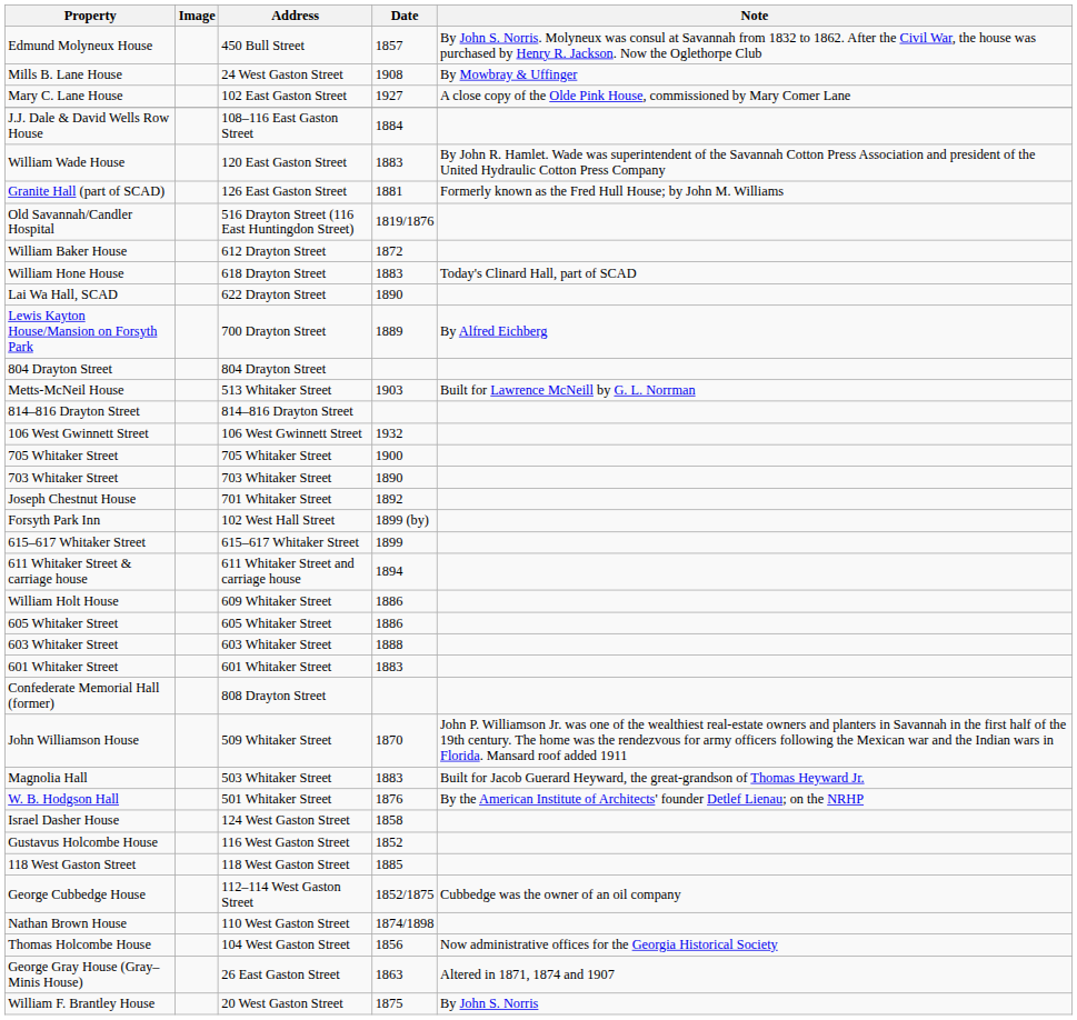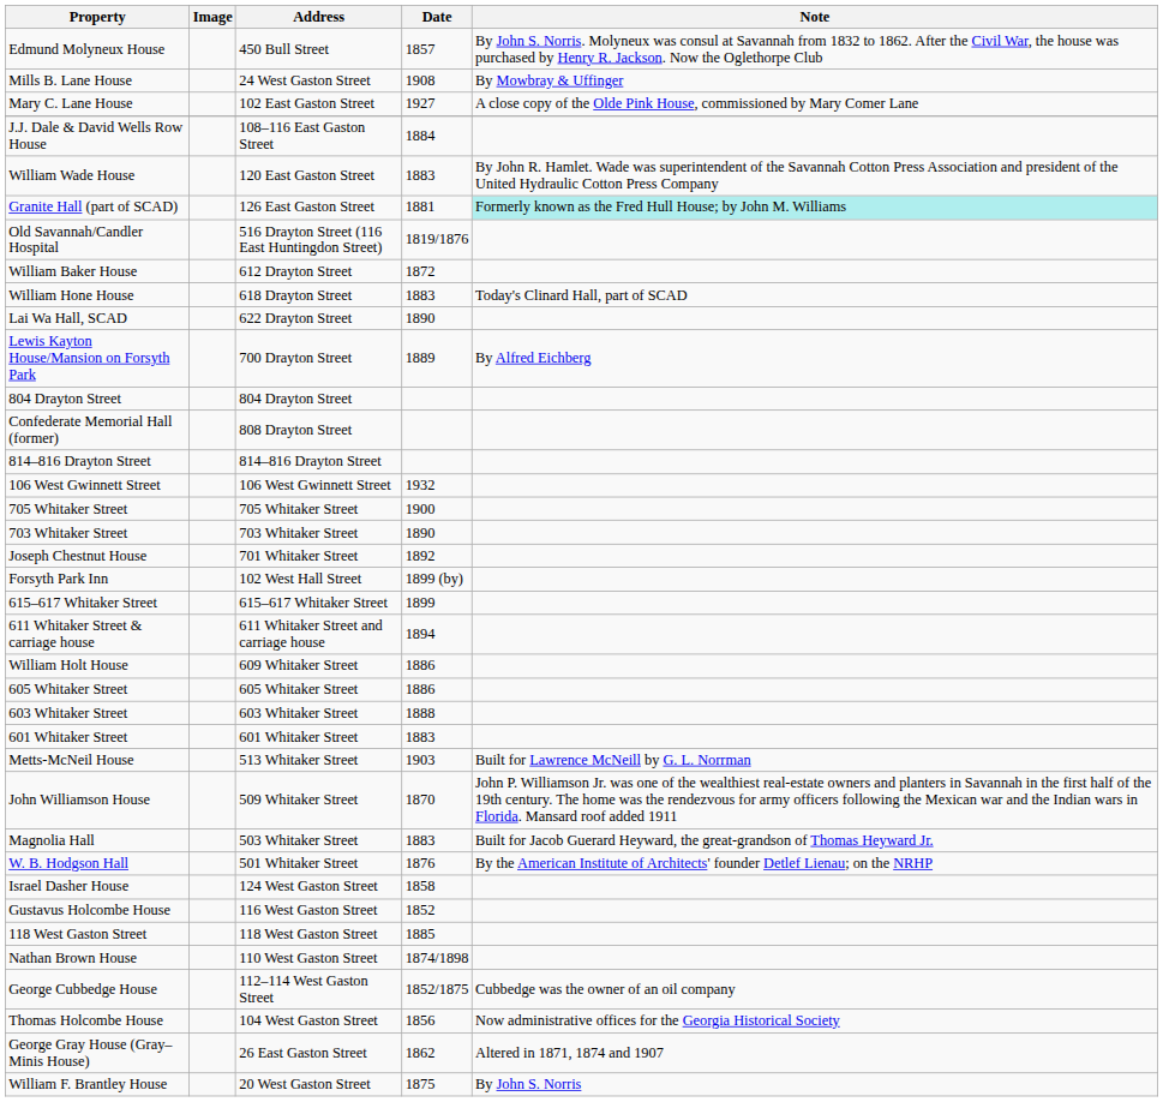 <table class="wikitable sortable">
 <tr>
 <th>Property</th>
 <th>Image</th>
 <th>Address</th>
 <th>Date</th>
 <th>Note</th>
 </tr>
 <tr>
 <td>Edmund Molyneux House</td>
 <td></td>
 <td>450 Bull Street</td>
 <td>1857</td>
 <td>By <a href='#'>John S. Norris</a>. Molyneux was consul at Savannah from 1832 to 1862. After the <a href='#'>Civil War</a>, the house was purchased by <a href='#'>Henry R. Jackson</a>. Now the Oglethorpe Club</td>
 </tr>
 <tr>
 <td>Mills B. Lane House</td>
 <td></td>
 <td>24 West Gaston Street</td>
 <td>1908</td>
 <td>By <a href='#'>Mowbray & Uffinger</a></td>
 </tr>
 <tr>
 <td>Mary C. Lane House</td>
 <td></td>
 <td>102 East Gaston Street</td>
 <td>1927</td>
 <td>A close copy of the <a href='#'>Olde Pink House</a>, commissioned by Mary Comer Lane</td>
 </tr>
 <tr>
 </tr>
 <tr>
 <td>J.J. Dale & David Wells Row House</td>
 <td></td>
 <td>108–116 East Gaston Street</td>
 <td>1884</td>
 <td></td>
 </tr>
 <tr>
 <td>William Wade House</td>
 <td></td>
 <td>120 East Gaston Street</td>
 <td>1883</td>
 <td>By John R. Hamlet. Wade was superintendent of the Savannah Cotton Press Association and president of the United Hydraulic Cotton Press Company</td>
 </tr>
 <tr>
 <td><a href='#'>Granite Hall</a> (part of SCAD)</td>
 <td></td>
 <td>126 East Gaston Street</td>
 <td>1881</td>
-<td>Formerly known as the Fred Hull House; by John M. Williams</td>
+<td style="background: paleturquoise;">Formerly known as the Fred Hull House; by John M. Williams</td>
 </tr>
 <tr>
 <td>Old Savannah/Candler Hospital</td>
 <td></td>
 <td>516 Drayton Street (116 East Huntingdon Street)</td>
 <td>1819/1876</td>
 <td></td>
 </tr>
 <tr>
 <td>William Baker House</td>
 <td></td>
 <td>612 Drayton Street</td>
 <td>1872</td>
 <td></td>
 </tr>
 <tr>
 <td>William Hone House</td>
 <td></td>
 <td>618 Drayton Street</td>
 <td>1883</td>
 <td>Today's Clinard Hall, part of SCAD</td>
 </tr>
 <tr>
 <td>Lai Wa Hall, SCAD</td>
 <td></td>
 <td>622 Drayton Street</td>
 <td>1890</td>
 <td></td>
 </tr>
 <tr>
 <td><a href='#'>Lewis Kayton House/Mansion on Forsyth Park</a></td>
 <td></td>
 <td>700 Drayton Street</td>
 <td>1889</td>
 <td>By <a href='#'>Alfred Eichberg</a></td>
 </tr>
 <tr>
 <td>804 Drayton Street</td>
 <td></td>
 <td>804 Drayton Street</td>
 <td></td>
 <td></td>
 </tr>
 <tr>
-<td>Metts-McNeil House</td>
+<td>Confederate Memorial Hall (former)</td>
 <td></td>
-<td>513 Whitaker Street</td>
-<td>1903</td>
-<td>Built for <a href='#'>Lawrence McNeill</a> by <a href='#'>G. L. Norrman</a></td>
+<td>808 Drayton Street</td>
+<td></td>
+<td></td>
 </tr>
 <tr>
 <td>814–816 Drayton Street</td>
 <td></td>
 <td>814–816 Drayton Street</td>
 <td></td>
 <td></td>
 </tr>
 <tr>
 <td>106 West Gwinnett Street</td>
 <td></td>
 <td>106 West Gwinnett Street</td>
 <td>1932</td>
 <td></td>
 </tr>
 <tr>
 <td>705 Whitaker Street</td>
 <td></td>
 <td>705 Whitaker Street</td>
 <td>1900</td>
 <td></td>
 </tr>
 <tr>
 <td>703 Whitaker Street</td>
 <td></td>
 <td>703 Whitaker Street</td>
 <td>1890</td>
 <td></td>
 </tr>
 <tr>
 <td>Joseph Chestnut House</td>
 <td></td>
 <td>701 Whitaker Street</td>
 <td>1892</td>
 <td></td>
 </tr>
 <tr>
 <td>Forsyth Park Inn</td>
 <td></td>
 <td>102 West Hall Street</td>
 <td>1899 (by)</td>
 <td></td>
 </tr>
 <tr>
 <td>615–617 Whitaker Street</td>
 <td></td>
 <td>615–617 Whitaker Street</td>
 <td>1899</td>
 <td></td>
 </tr>
 <tr>
 <td>611 Whitaker Street & carriage house</td>
 <td></td>
 <td>611 Whitaker Street and carriage house</td>
 <td>1894</td>
 <td></td>
 </tr>
 <tr>
 <td>William Holt House</td>
 <td></td>
 <td>609 Whitaker Street</td>
 <td>1886</td>
 <td></td>
 </tr>
 <tr>
 <td>605 Whitaker Street</td>
 <td></td>
 <td>605 Whitaker Street</td>
 <td>1886</td>
 <td></td>
 </tr>
 <tr>
 <td>603 Whitaker Street</td>
 <td></td>
 <td>603 Whitaker Street</td>
 <td>1888</td>
 <td></td>
 </tr>
 <tr>
 <td>601 Whitaker Street</td>
 <td></td>
 <td>601 Whitaker Street</td>
 <td>1883</td>
 <td></td>
 </tr>
 <tr>
-<td>Confederate Memorial Hall (former)</td>
+<td>Metts-McNeil House</td>
 <td></td>
-<td>808 Drayton Street</td>
-<td></td>
-<td></td>
+<td>513 Whitaker Street</td>
+<td>1903</td>
+<td>Built for <a href='#'>Lawrence McNeill</a> by <a href='#'>G. L. Norrman</a></td>
 </tr>
 <tr>
 <td>John Williamson House</td>
 <td></td>
 <td>509 Whitaker Street</td>
 <td>1870</td>
 <td>John P. Williamson Jr. was one of the wealthiest real-estate owners and planters in Savannah in the first half of the 19th century. The home was the rendezvous for army officers following the Mexican war and the Indian wars in <a href='#'>Florida</a>. Mansard roof added 1911</td>
 </tr>
 <tr>
 <td>Magnolia Hall</td>
 <td></td>
 <td>503 Whitaker Street</td>
 <td>1883</td>
 <td>Built for Jacob Guerard Heyward, the great-grandson of <a href='#'>Thomas Heyward Jr.</a></td>
 </tr>
 <tr>
 <td><a href='#'>W. B. Hodgson Hall</a></td>
 <td></td>
 <td>501 Whitaker Street</td>
 <td>1876</td>
 <td>By the <a href='#'>American Institute of Architects</a>' founder <a href='#'>Detlef Lienau</a>; on the <a href='#'>NRHP</a></td>
 </tr>
 <tr>
 <td>Israel Dasher House</td>
 <td></td>
 <td>124 West Gaston Street</td>
 <td>1858</td>
 <td></td>
 </tr>
 <tr>
 <td>Gustavus Holcombe House</td>
 <td></td>
 <td>116 West Gaston Street</td>
 <td>1852</td>
 <td></td>
 </tr>
 <tr>
 <td>118 West Gaston Street</td>
 <td></td>
 <td>118 West Gaston Street</td>
 <td>1885</td>
 <td></td>
 </tr>
 <tr>
+<td>Nathan Brown House</td>
+<td></td>
+<td>110 West Gaston Street</td>
+<td>1874/1898</td>
+<td></td>
+</tr>
+<tr>
 <td>George Cubbedge House</td>
 <td></td>
 <td>112–114 West Gaston Street</td>
 <td>1852/1875</td>
 <td>Cubbedge was the owner of an oil company</td>
-</tr>
-<tr>
-<td>Nathan Brown House</td>
-<td></td>
-<td>110 West Gaston Street</td>
-<td>1874/1898</td>
-<td></td>
 </tr>
 <tr>
 <td>Thomas Holcombe House</td>
 <td></td>
 <td>104 West Gaston Street</td>
 <td>1856</td>
 <td>Now administrative offices for the <a href='#'>Georgia Historical Society</a></td>
 </tr>
 <tr>
 <td>George Gray House (Gray–Minis House)</td>
 <td></td>
 <td>26 East Gaston Street</td>
-<td>1863</td>
+<td>1862</td>
 <td>Altered in 1871, 1874 and 1907</td>
 </tr>
 <tr>
 <td>William F. Brantley House</td>
 <td></td>
 <td>20 West Gaston Street</td>
 <td>1875</td>
 <td>By <a href='#'>John S. Norris</a></td>
 </tr>
 </table>
